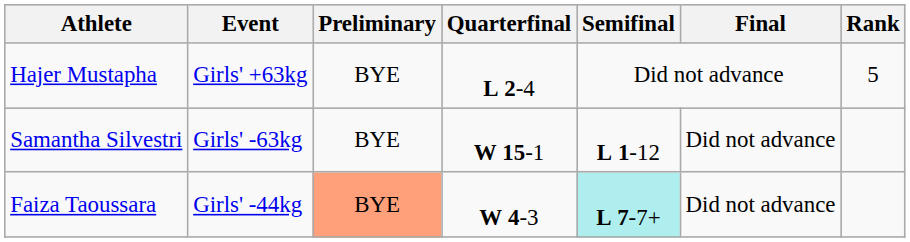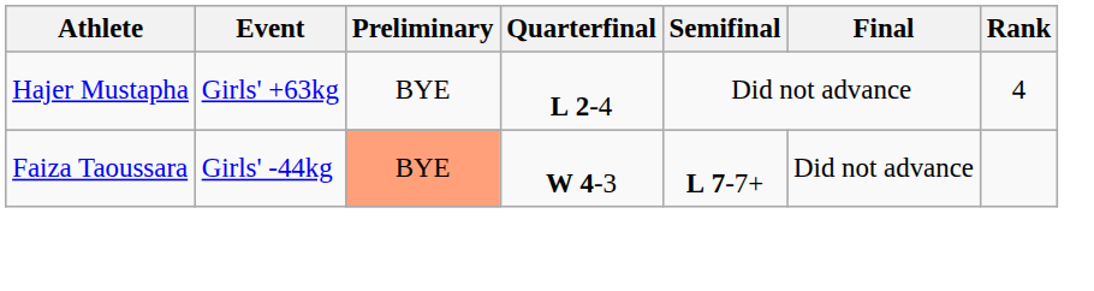 <table class="wikitable" style="text-align:left; font-size:90%">
 <tr>
 <th>Athlete</th>
 <th>Event</th>
 <th>Preliminary</th>
 <th>Quarterfinal</th>
 <th>Semifinal</th>
 <th>Final</th>
 <th>Rank</th>
 </tr>
 <tr>
 <td><a href='#'>Hajer Mustapha</a></td>
 <td><a href='#'>Girls' +63kg</a></td>
 <td align=center>BYE</td>
 <td align=center> <br> <strong>L</strong> <strong>2</strong>-4</td>
 <td align=center colspan=2>Did not advance</td>
-<td align=center>5</td>
-</tr>
-<tr>
-<td><a href='#'>Samantha Silvestri</a></td>
-<td><a href='#'>Girls' -63kg</a></td>
-<td align=center>BYE</td>
-<td align=center> <br> <strong>W</strong> <strong>15</strong>-1</td>
-<td align=center> <br> <strong>L</strong> <strong>1</strong>-12</td>
-<td align=center colspan=1>Did not advance</td>
-<td align=center></td>
+<td align=center>4</td>
 </tr>
 <tr>
 <td><a href='#'>Faiza Taoussara</a></td>
 <td><a href='#'>Girls' -44kg</a></td>
 <td align=center style="background: lightsalmon;">BYE</td>
 <td align=center> <br> <strong>W</strong> <strong>4</strong>-3</td>
-<td align=center style="background: paleturquoise;"> <br> <strong>L</strong> <strong>7</strong>-7+</td>
+<td align=center> <br> <strong>L</strong> <strong>7</strong>-7+</td>
 <td align=center colspan=1>Did not advance</td>
 <td align=center></td>
 </tr>
 </table>
